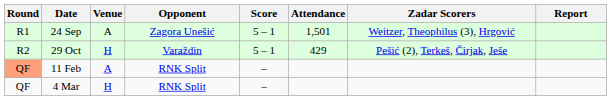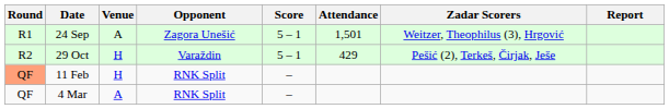 <table class="wikitable sortable" style="text-align: center; font-size:95%;">
 <tr>
 <th style="width:30px;">Round</th>
 <th style="width:60px;">Date<br></th>
 <th style="width:20px;">Venue<br></th>
 <th style="width:150px;">Opponent<br></th>
 <th style="width:60px;">Score<br></th>
 <th style="width:40px;">Attendance<br></th>
 <th style="width:250px;">Zadar Scorers</th>
 <th style="width:90px;" class="unsortable">Report</th>
 </tr>
 <tr style="background:#dfd;">
 <td>R1</td>
 <td>24 Sep</td>
 <td>A</td>
 <td><a href='#'>Zagora Unešić</a></td>
 <td>5 – 1</td>
 <td>1,501</td>
 <td><a href='#'>Weitzer</a>, <a href='#'>Theophilus</a> (3), <a href='#'>Hrgović</a></td>
 <td></td>
 </tr>
 <tr style="background:#dfd;">
 <td>R2</td>
 <td>29 Oct</td>
 <td><a href='#'>H</a></td>
 <td><a href='#'>Varaždin</a></td>
 <td>5 – 1</td>
 <td>429</td>
 <td><a href='#'>Pešić</a> (2), <a href='#'>Terkeš</a>, <a href='#'>Čirjak</a>, <a href='#'>Ješe</a></td>
 <td></td>
 </tr>
 <tr>
 <td style="background: lightsalmon;">QF</td>
 <td>11 Feb</td>
-<td><a href='#'>A</a></td>
+<td><a href='#'>H</a></td>
 <td><a href='#'>RNK Split</a></td>
 <td>–</td>
 <td></td>
 <td></td>
 <td></td>
 </tr>
 <tr>
 <td>QF</td>
 <td>4 Mar</td>
-<td><a href='#'>H</a></td>
+<td><a href='#'>A</a></td>
 <td><a href='#'>RNK Split</a></td>
 <td>–</td>
 <td></td>
 <td></td>
 <td></td>
 </tr>
 </table>
